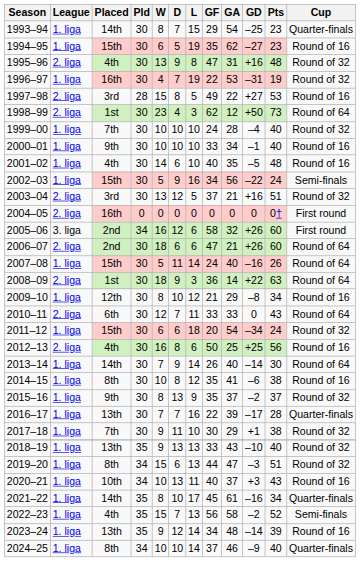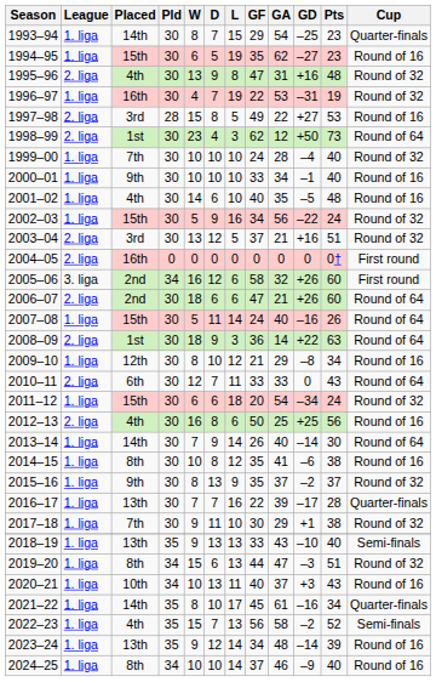 <table class="wikitable sortable">
 <tr>
 <th>Season</th>
 <th>League</th>
 <th>Placed</th>
 <th>Pld</th>
 <th>W</th>
 <th>D</th>
 <th>L</th>
 <th>GF</th>
 <th>GA</th>
 <th>GD</th>
 <th>Pts</th>
 <th>Cup</th>
 </tr>
 <tr>
 <td>1993–94</td>
 <td><a href='#'>1. liga</a></td>
 <td style="text-align:center">14th</td>
 <td style="text-align:center">30</td>
 <td style="text-align:center">8</td>
 <td style="text-align:center">7</td>
 <td style="text-align:center">15</td>
 <td style="text-align:center">29</td>
 <td style="text-align:center">54</td>
 <td style="text-align:center">–25</td>
 <td style="text-align:center">23</td>
 <td style="text-align:center">Quarter-finals</td>
 </tr>
 <tr>
 <td>1994–95</td>
 <td><a href='#'>1. liga</a></td>
 <td style="background: #FFCCCC; text-align:center">15th</td>
 <td style="background: #FFCCCC; text-align:center">30</td>
 <td style="background: #FFCCCC; text-align:center">6</td>
 <td style="background: #FFCCCC; text-align:center">5</td>
 <td style="background: #FFCCCC; text-align:center">19</td>
 <td style="background: #FFCCCC; text-align:center">35</td>
 <td style="background: #FFCCCC; text-align:center">62</td>
 <td style="background: #FFCCCC; text-align:center">–27</td>
 <td style="background: #FFCCCC; text-align:center">23</td>
 <td style="text-align:center">Round of 16</td>
 </tr>
 <tr>
 <td>1995–96</td>
 <td><a href='#'>2. liga</a></td>
 <td style="background: #D0F0C0; text-align:center">4th</td>
 <td style="background: #D0F0C0; text-align:center">30</td>
 <td style="background: #D0F0C0; text-align:center">13</td>
 <td style="background: #D0F0C0; text-align:center">9</td>
 <td style="background: #D0F0C0; text-align:center">8</td>
 <td style="background: #D0F0C0; text-align:center">47</td>
 <td style="background: #D0F0C0; text-align:center">31</td>
 <td style="background: #D0F0C0; text-align:center">+16</td>
 <td style="background: #D0F0C0; text-align:center">48</td>
 <td style="text-align:center">Round of 32</td>
 </tr>
 <tr>
 <td>1996–97</td>
 <td><a href='#'>1. liga</a></td>
 <td style="background: #FFCCCC; text-align:center">16th</td>
 <td style="background: #FFCCCC; text-align:center">30</td>
 <td style="background: #FFCCCC; text-align:center">4</td>
 <td style="background: #FFCCCC; text-align:center">7</td>
 <td style="background: #FFCCCC; text-align:center">19</td>
 <td style="background: #FFCCCC; text-align:center">22</td>
 <td style="background: #FFCCCC; text-align:center">53</td>
 <td style="background: #FFCCCC; text-align:center">–31</td>
 <td style="background: #FFCCCC; text-align:center">19</td>
 <td style="text-align:center">Round of 32</td>
 </tr>
 <tr>
 <td>1997–98</td>
 <td><a href='#'>2. liga</a></td>
 <td style="text-align:center">3rd</td>
 <td style="text-align:center">28</td>
 <td style="text-align:center">15</td>
 <td style="text-align:center">8</td>
 <td style="text-align:center">5</td>
 <td style="text-align:center">49</td>
 <td style="text-align:center">22</td>
 <td style="text-align:center">+27</td>
 <td style="text-align:center">53</td>
 <td style="text-align:center">Round of 16</td>
 </tr>
 <tr>
 <td>1998–99</td>
 <td><a href='#'>2. liga</a></td>
 <td style="background: #D0F0C0; text-align:center">1st</td>
 <td style="background: #D0F0C0; text-align:center">30</td>
 <td style="background: #D0F0C0; text-align:center">23</td>
 <td style="background: #D0F0C0; text-align:center">4</td>
 <td style="background: #D0F0C0; text-align:center">3</td>
 <td style="background: #D0F0C0; text-align:center">62</td>
 <td style="background: #D0F0C0; text-align:center">12</td>
 <td style="background: #D0F0C0; text-align:center">+50</td>
 <td style="background: #D0F0C0; text-align:center">73</td>
 <td style="text-align:center">Round of 64</td>
 </tr>
 <tr>
 <td>1999–00</td>
 <td><a href='#'>1. liga</a></td>
 <td style="text-align:center">7th</td>
 <td style="text-align:center">30</td>
 <td style="text-align:center">10</td>
 <td style="text-align:center">10</td>
 <td style="text-align:center">10</td>
 <td style="text-align:center">24</td>
 <td style="text-align:center">28</td>
 <td style="text-align:center">–4</td>
 <td style="text-align:center">40</td>
 <td style="text-align:center">Round of 32</td>
 </tr>
 <tr>
 <td>2000–01</td>
 <td><a href='#'>1. liga</a></td>
 <td style="text-align:center">9th</td>
 <td style="text-align:center">30</td>
 <td style="text-align:center">10</td>
 <td style="text-align:center">10</td>
 <td style="text-align:center">10</td>
 <td style="text-align:center">33</td>
 <td style="text-align:center">34</td>
 <td style="text-align:center">–1</td>
 <td style="text-align:center">40</td>
 <td style="text-align:center">Round of 16</td>
 </tr>
 <tr>
 <td>2001–02</td>
 <td><a href='#'>1. liga</a></td>
 <td style="text-align:center">4th</td>
 <td style="text-align:center">30</td>
 <td style="text-align:center">14</td>
 <td style="text-align:center">6</td>
 <td style="text-align:center">10</td>
 <td style="text-align:center">40</td>
 <td style="text-align:center">35</td>
 <td style="text-align:center">–5</td>
 <td style="text-align:center">48</td>
 <td style="text-align:center">Round of 16</td>
 </tr>
 <tr>
 <td>2002–03</td>
 <td><a href='#'>1. liga</a></td>
 <td style="background: #FFCCCC; text-align:center">15th</td>
 <td style="background: #FFCCCC; text-align:center">30</td>
 <td style="background: #FFCCCC; text-align:center">5</td>
 <td style="background: #FFCCCC; text-align:center">9</td>
 <td style="background: #FFCCCC; text-align:center">16</td>
 <td style="background: #FFCCCC; text-align:center">34</td>
 <td style="background: #FFCCCC; text-align:center">56</td>
 <td style="background: #FFCCCC; text-align:center">–22</td>
 <td style="background: #FFCCCC; text-align:center">24</td>
-<td style="text-align:center">Semi-finals</td>
+<td style="text-align:center">Round of 32</td>
 </tr>
 <tr>
 <td>2003–04</td>
 <td><a href='#'>2. liga</a></td>
 <td style="text-align:center">3rd</td>
 <td style="text-align:center">30</td>
 <td style="text-align:center">13</td>
 <td style="text-align:center">12</td>
 <td style="text-align:center">5</td>
 <td style="text-align:center">37</td>
 <td style="text-align:center">21</td>
 <td style="text-align:center">+16</td>
 <td style="text-align:center">51</td>
 <td style="text-align:center">Round of 32</td>
 </tr>
 <tr>
 <td>2004–05</td>
 <td><a href='#'>2. liga</a></td>
 <td style="background: #FFCCCC; text-align:center">16th</td>
 <td style="background: #FFCCCC; text-align:center">0</td>
 <td style="background: #FFCCCC; text-align:center">0</td>
 <td style="background: #FFCCCC; text-align:center">0</td>
 <td style="background: #FFCCCC; text-align:center">0</td>
 <td style="background: #FFCCCC; text-align:center">0</td>
 <td style="background: #FFCCCC; text-align:center">0</td>
 <td style="background: #FFCCCC; text-align:center">0</td>
 <td style="background: #FFCCCC; text-align:center">0<a href='#'>†</a></td>
 <td style="text-align:center">First round</td>
 </tr>
 <tr>
 <td>2005–06</td>
 <td>3. liga</td>
 <td style="background: #D0F0C0; text-align:center">2nd</td>
 <td style="background: #D0F0C0; text-align:center">34</td>
 <td style="background: #D0F0C0; text-align:center">16</td>
 <td style="background: #D0F0C0; text-align:center">12</td>
 <td style="background: #D0F0C0; text-align:center">6</td>
 <td style="background: #D0F0C0; text-align:center">58</td>
 <td style="background: #D0F0C0; text-align:center">32</td>
 <td style="background: #D0F0C0; text-align:center">+26</td>
 <td style="background: #D0F0C0; text-align:center">60</td>
 <td style="text-align:center">First round</td>
 </tr>
 <tr>
 <td>2006–07</td>
 <td><a href='#'>2. liga</a></td>
 <td style="background: #D0F0C0; text-align:center">2nd</td>
 <td style="background: #D0F0C0; text-align:center">30</td>
 <td style="background: #D0F0C0; text-align:center">18</td>
 <td style="background: #D0F0C0; text-align:center">6</td>
 <td style="background: #D0F0C0; text-align:center">6</td>
 <td style="background: #D0F0C0; text-align:center">47</td>
 <td style="background: #D0F0C0; text-align:center">21</td>
 <td style="background: #D0F0C0; text-align:center">+26</td>
 <td style="background: #D0F0C0; text-align:center">60</td>
 <td style="text-align:center">Round of 64</td>
 </tr>
 <tr>
 <td>2007–08</td>
 <td><a href='#'>1. liga</a></td>
 <td style="background: #FFCCCC; text-align:center">15th</td>
 <td style="background: #FFCCCC; text-align:center">30</td>
 <td style="background: #FFCCCC; text-align:center">5</td>
 <td style="background: #FFCCCC; text-align:center">11</td>
 <td style="background: #FFCCCC; text-align:center">14</td>
 <td style="background: #FFCCCC; text-align:center">24</td>
 <td style="background: #FFCCCC; text-align:center">40</td>
 <td style="background: #FFCCCC; text-align:center">–16</td>
 <td style="background: #FFCCCC; text-align:center">26</td>
 <td style="text-align:center">Round of 64</td>
 </tr>
 <tr>
 <td>2008–09</td>
 <td><a href='#'>2. liga</a></td>
 <td style="background: #D0F0C0; text-align:center">1st</td>
 <td style="background: #D0F0C0; text-align:center">30</td>
 <td style="background: #D0F0C0; text-align:center">18</td>
 <td style="background: #D0F0C0; text-align:center">9</td>
 <td style="background: #D0F0C0; text-align:center">3</td>
 <td style="background: #D0F0C0; text-align:center">36</td>
 <td style="background: #D0F0C0; text-align:center">14</td>
 <td style="background: #D0F0C0; text-align:center">+22</td>
 <td style="background: #D0F0C0; text-align:center">63</td>
 <td style="text-align:center">Round of 64</td>
 </tr>
 <tr>
 <td>2009–10</td>
 <td><a href='#'>1. liga</a></td>
 <td style="text-align:center">12th</td>
 <td style="text-align:center">30</td>
 <td style="text-align:center">8</td>
 <td style="text-align:center">10</td>
 <td style="text-align:center">12</td>
 <td style="text-align:center">21</td>
 <td style="text-align:center">29</td>
 <td style="text-align:center">–8</td>
 <td style="text-align:center">34</td>
 <td style="text-align:center">Round of 16</td>
 </tr>
 <tr>
 <td>2010–11</td>
 <td><a href='#'>2. liga</a></td>
 <td style="text-align:center">6th</td>
 <td style="text-align:center">30</td>
 <td style="text-align:center">12</td>
 <td style="text-align:center">7</td>
 <td style="text-align:center">11</td>
 <td style="text-align:center">33</td>
 <td style="text-align:center">33</td>
 <td style="text-align:center">0</td>
 <td style="text-align:center">43</td>
 <td style="text-align:center">Round of 64</td>
 </tr>
 <tr>
 <td>2011–12</td>
 <td><a href='#'>1. liga</a></td>
 <td style="background: #FFCCCC; text-align:center">15th</td>
 <td style="background: #FFCCCC; text-align:center">30</td>
 <td style="background: #FFCCCC; text-align:center">6</td>
 <td style="background: #FFCCCC; text-align:center">6</td>
 <td style="background: #FFCCCC; text-align:center">18</td>
 <td style="background: #FFCCCC; text-align:center">20</td>
 <td style="background: #FFCCCC; text-align:center">54</td>
 <td style="background: #FFCCCC; text-align:center">–34</td>
 <td style="background: #FFCCCC; text-align:center">24</td>
 <td style="text-align:center">Round of 32</td>
 </tr>
 <tr>
 <td>2012–13</td>
 <td><a href='#'>2. liga</a></td>
 <td style="background: #D0F0C0; text-align:center">4th</td>
 <td style="background: #D0F0C0; text-align:center">30</td>
 <td style="background: #D0F0C0; text-align:center">16</td>
 <td style="background: #D0F0C0; text-align:center">8</td>
 <td style="background: #D0F0C0; text-align:center">6</td>
 <td style="background: #D0F0C0; text-align:center">50</td>
 <td style="background: #D0F0C0; text-align:center">25</td>
 <td style="background: #D0F0C0; text-align:center">+25</td>
 <td style="background: #D0F0C0; text-align:center">56</td>
 <td style="text-align:center">Round of 16</td>
 </tr>
 <tr>
 <td>2013–14</td>
 <td><a href='#'>1. liga</a></td>
 <td style="text-align:center">14th</td>
 <td style="text-align:center">30</td>
 <td style="text-align:center">7</td>
 <td style="text-align:center">9</td>
 <td style="text-align:center">14</td>
 <td style="text-align:center">26</td>
 <td style="text-align:center">40</td>
 <td style="text-align:center">–14</td>
 <td style="text-align:center">30</td>
 <td style="text-align:center">Round of 64</td>
 </tr>
 <tr>
 <td>2014–15</td>
 <td><a href='#'>1. liga</a></td>
 <td style="text-align:center">8th</td>
 <td style="text-align:center">30</td>
 <td style="text-align:center">10</td>
 <td style="text-align:center">8</td>
 <td style="text-align:center">12</td>
 <td style="text-align:center">35</td>
 <td style="text-align:center">41</td>
 <td style="text-align:center">–6</td>
 <td style="text-align:center">38</td>
 <td style="text-align:center">Round of 16</td>
 </tr>
 <tr>
 <td>2015–16</td>
 <td><a href='#'>1. liga</a></td>
 <td style="text-align:center">9th</td>
 <td style="text-align:center">30</td>
 <td style="text-align:center">8</td>
 <td style="text-align:center">13</td>
 <td style="text-align:center">9</td>
 <td style="text-align:center">35</td>
 <td style="text-align:center">37</td>
 <td style="text-align:center">–2</td>
 <td style="text-align:center">37</td>
 <td style="text-align:center">Round of 32</td>
 </tr>
 <tr>
 <td>2016–17</td>
 <td><a href='#'>1. liga</a></td>
 <td style="text-align:center">13th</td>
 <td style="text-align:center">30</td>
 <td style="text-align:center">7</td>
 <td style="text-align:center">7</td>
 <td style="text-align:center">16</td>
 <td style="text-align:center">22</td>
 <td style="text-align:center">39</td>
 <td style="text-align:center">–17</td>
 <td style="text-align:center">28</td>
 <td style="text-align:center">Quarter-finals</td>
 </tr>
 <tr>
 <td>2017–18</td>
 <td><a href='#'>1. liga</a></td>
 <td style="text-align:center">7th</td>
 <td style="text-align:center">30</td>
 <td style="text-align:center">9</td>
 <td style="text-align:center">11</td>
 <td style="text-align:center">10</td>
 <td style="text-align:center">30</td>
 <td style="text-align:center">29</td>
 <td style="text-align:center">+1</td>
 <td style="text-align:center">38</td>
 <td style="text-align:center">Round of 32</td>
 </tr>
 <tr>
 </tr>
 <tr>
 <td>2018–19</td>
 <td><a href='#'>1. liga</a></td>
 <td style="text-align:center">13th</td>
 <td style="text-align:center">35</td>
 <td style="text-align:center">9</td>
 <td style="text-align:center">13</td>
 <td style="text-align:center">13</td>
 <td style="text-align:center">33</td>
 <td style="text-align:center">43</td>
 <td style="text-align:center">–10</td>
 <td style="text-align:center">40</td>
-<td style="text-align:center">Round of 32</td>
+<td style="text-align:center">Semi-finals</td>
 </tr>
 <tr>
 <td>2019–20</td>
 <td><a href='#'>1. liga</a></td>
 <td style="text-align:center">8th</td>
 <td style="text-align:center">34</td>
 <td style="text-align:center">15</td>
 <td style="text-align:center">6</td>
 <td style="text-align:center">13</td>
 <td style="text-align:center">44</td>
 <td style="text-align:center">47</td>
 <td style="text-align:center">–3</td>
 <td style="text-align:center">51</td>
 <td style="text-align:center">Round of 32</td>
 </tr>
 <tr>
 <td>2020–21</td>
 <td><a href='#'>1. liga</a></td>
 <td style="text-align:center">10th</td>
 <td style="text-align:center">34</td>
 <td style="text-align:center">10</td>
 <td style="text-align:center">13</td>
 <td style="text-align:center">11</td>
 <td style="text-align:center">40</td>
 <td style="text-align:center">37</td>
 <td style="text-align:center">+3</td>
 <td style="text-align:center">43</td>
 <td style="text-align:center">Round of 16</td>
 </tr>
 <tr>
 <td>2021–22</td>
 <td><a href='#'>1. liga</a></td>
 <td style="text-align:center">14th</td>
 <td style="text-align:center">35</td>
 <td style="text-align:center">8</td>
 <td style="text-align:center">10</td>
 <td style="text-align:center">17</td>
 <td style="text-align:center">45</td>
 <td style="text-align:center">61</td>
 <td style="text-align:center">–16</td>
 <td style="text-align:center">34</td>
 <td style="text-align:center">Quarter-finals</td>
 </tr>
 <tr>
 <td>2022–23</td>
 <td><a href='#'>1. liga</a></td>
 <td style="text-align:center">4th</td>
 <td style="text-align:center">35</td>
 <td style="text-align:center">15</td>
 <td style="text-align:center">7</td>
 <td style="text-align:center">13</td>
 <td style="text-align:center">56</td>
 <td style="text-align:center">58</td>
 <td style="text-align:center">–2</td>
 <td style="text-align:center">52</td>
 <td style="text-align:center">Semi-finals</td>
 </tr>
 <tr>
 <td>2023–24</td>
 <td><a href='#'>1. liga</a></td>
 <td style="text-align:center">13th</td>
 <td style="text-align:center">35</td>
 <td style="text-align:center">9</td>
 <td style="text-align:center">12</td>
 <td style="text-align:center">14</td>
 <td style="text-align:center">34</td>
 <td style="text-align:center">48</td>
 <td style="text-align:center">–14</td>
 <td style="text-align:center">39</td>
 <td style="text-align:center">Round of 16</td>
 </tr>
 <tr>
 <td>2024–25</td>
 <td><a href='#'>1. liga</a></td>
 <td style="text-align:center">8th</td>
 <td style="text-align:center">34</td>
 <td style="text-align:center">10</td>
 <td style="text-align:center">10</td>
 <td style="text-align:center">14</td>
 <td style="text-align:center">37</td>
 <td style="text-align:center">46</td>
 <td style="text-align:center">–9</td>
 <td style="text-align:center">40</td>
-<td style="text-align:center">Quarter-finals</td>
+<td style="text-align:center">Round of 16</td>
 </tr>
 </table>
